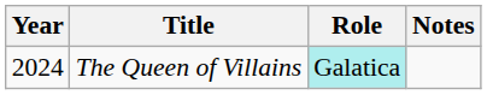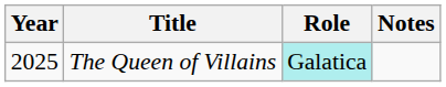 <table class="wikitable sortable">
 <tr>
 <th>Year</th>
 <th>Title</th>
 <th>Role</th>
 <th>Notes</th>
 </tr>
 <tr>
-<td>2024</td>
+<td>2025</td>
 <td><em>The Queen of Villains</em></td>
 <td style="background: paleturquoise;">Galatica</td>
 <td></td>
 </tr>
 </table>
